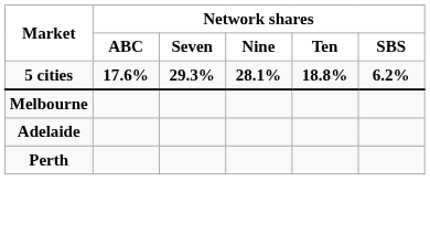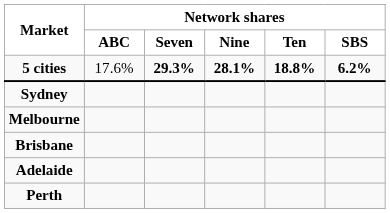 <table border="1" cellpadding="4" cellspacing="0" style="border:1px solid #aaa; border-collapse:collapse">
 <tr bgcolor="white" align="center">
 <th rowspan=2>Market</th>
 <th colspan=5>Network shares</th>
 </tr>
 <tr bgcolor="white" align="center">
 <td width=55><strong>ABC</strong></td>
 <td width=55><strong>Seven</strong></td>
 <td width=55><strong>Nine</strong></td>
 <td width=55><strong>Ten</strong></td>
 <td width=55><strong>SBS</strong></td>
 </tr>
 <tr align=center bgcolor="#f9f9f9">
 <th style="text-align:center;border-bottom: solid 2px;">5 cities</th>
-<td style="text-align:center;border-bottom: solid 2px;"><strong>17.6%</strong></td>
+<td style="text-align:center;border-bottom: solid 2px;">17.6%</td>
 <th style="text-align:center;border-bottom: solid 2px;">29.3%</th>
 <th style="text-align:center;border-bottom: solid 2px;">28.1%</th>
 <th style="text-align:center;border-bottom: solid 2px;">18.8%</th>
 <td style="text-align:center;border-bottom: solid 2px;"><strong>6.2%</strong></td>
 </tr>
 <tr align=center bgcolor="#f9f9f9">
+<th>Sydney</th>
+<td align="center"></td>
+<td></td>
+<td></td>
+<td></td>
+<td align="center"></td>
+</tr>
+<tr align=center bgcolor="#f9f9f9">
 <th>Melbourne</th>
+<td align="center"></td>
+<td></td>
+<td></td>
+<td></td>
+<td align="center"></td>
+</tr>
+<tr align=center bgcolor="#f9f9f9">
+<th>Brisbane</th>
 <td align="center"></td>
 <td></td>
 <td></td>
 <td></td>
 <td align="center"></td>
 </tr>
 <tr align=center bgcolor="#f9f9f9">
 <th>Adelaide</th>
 <td align="center"></td>
 <td></td>
 <td></td>
 <td></td>
 <td align="center"></td>
 </tr>
 <tr align=center bgcolor="#f9f9f9">
 <th>Perth</th>
 <td align="center"></td>
 <td></td>
 <td></td>
 <td></td>
 <td align="center"></td>
 </tr>
 </table>
